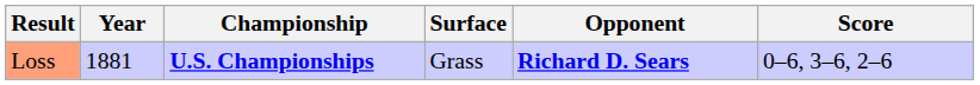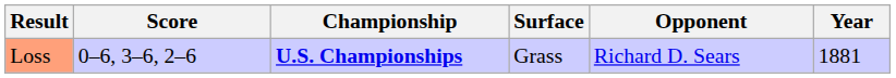 <table class="sortable wikitable">
 <tr>
 <th style="width:40px">Result</th>
-<th style="width:50px">Year</th>
+<th style="width:140px" class="unsortable">Score</th>
 <th style="width:170px">Championship</th>
 <th style="width:50px">Surface</th>
 <th style="width:160px">Opponent</th>
-<th style="width:140px" class="unsortable">Score</th>
+<th style="width:50px">Year</th>
 </tr>
 <tr style="background:#ccf;">
 <td style="background:#ffa07a;">Loss</td>
-<td>1881</td>
+<td>0–6, 3–6, 2–6</td>
 <td><strong><a href='#'>U.S. Championships</a></strong></td>
 <td>Grass</td>
-<td><strong>  <a href='#'>Richard D. Sears</a></strong></td>
-<td>0–6, 3–6, 2–6</td>
+<td>  <a href='#'>Richard D. Sears</a></td>
+<td>1881</td>
 </tr>
 </table>
